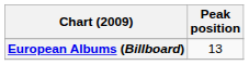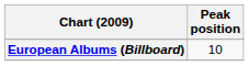 <table class="wikitable sortable plainrowheaders" style="text-align:center">
 <tr>
 <th scope="col">Chart (2009)</th>
 <th scope="col">Peak<br>position</th>
 </tr>
 <tr>
 </tr>
 <tr>
 <th scope="row"><a href='#'>European Albums</a> (<em>Billboard</em>)</th>
-<td>13</td>
+<td>10</td>
 </tr>
 <tr>
 </tr>
 <tr>
 </tr>
 </table>
